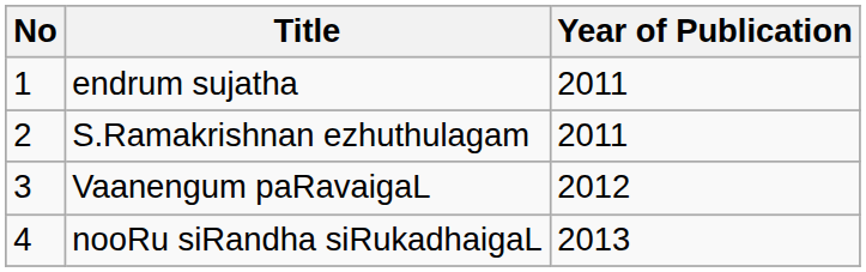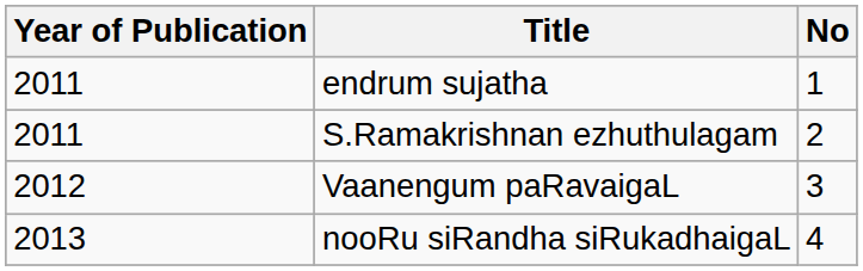 <table class="wikitable">
 <tr>
+<th>Year of Publication</th>
+<th>Title</th>
 <th>No</th>
-<th>Title</th>
-<th>Year of Publication</th>
 </tr>
 <tr>
+<td>2011</td>
+<td>endrum sujatha</td>
 <td>1</td>
-<td>endrum sujatha</td>
-<td>2011</td>
 </tr>
 <tr>
+<td>2011</td>
+<td>S.Ramakrishnan ezhuthulagam</td>
 <td>2</td>
-<td>S.Ramakrishnan ezhuthulagam</td>
-<td>2011</td>
 </tr>
 <tr>
+<td>2012</td>
+<td>Vaanengum paRavaigaL</td>
 <td>3</td>
-<td>Vaanengum paRavaigaL</td>
-<td>2012</td>
 </tr>
 <tr>
+<td>2013</td>
+<td>nooRu siRandha siRukadhaigaL</td>
 <td>4</td>
-<td>nooRu siRandha siRukadhaigaL</td>
-<td>2013</td>
 </tr>
 </table>
